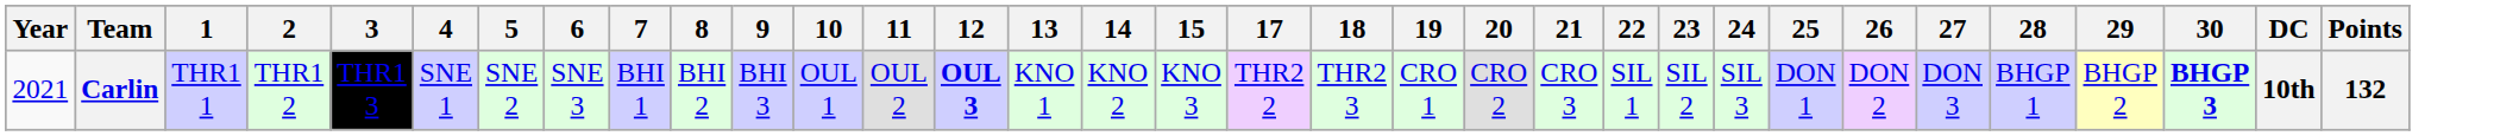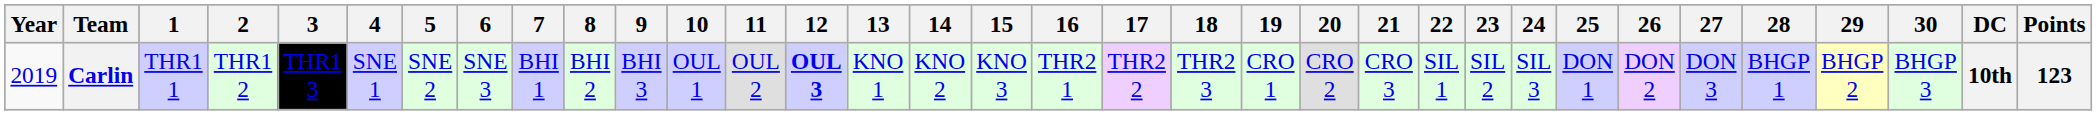 <table class="wikitable" style="text-align:center; font-size:85%;">
 <tr>
 <th>Year</th>
 <th>Team</th>
 <th>1</th>
 <th>2</th>
 <th>3</th>
 <th>4</th>
 <th>5</th>
 <th>6</th>
 <th>7</th>
 <th>8</th>
 <th>9</th>
 <th>10</th>
 <th>11</th>
 <th>12</th>
 <th>13</th>
 <th>14</th>
 <th>15</th>
+<th>16</th>
 <th>17</th>
 <th>18</th>
 <th>19</th>
 <th>20</th>
 <th>21</th>
 <th>22</th>
 <th>23</th>
 <th>24</th>
 <th>25</th>
 <th>26</th>
 <th>27</th>
 <th>28</th>
 <th>29</th>
 <th>30</th>
 <th>DC</th>
 <th>Points</th>
 </tr>
 <tr>
-<td><a href='#'>2021</a></td>
+<td><a href='#'>2019</a></td>
 <th nowrap><a href='#'>Carlin</a></th>
 <td style="background:#CFCFFF;"><a href='#'>THR1<br>1</a><br></td>
 <td style="background:#DFFFDF;"><a href='#'>THR1<br>2</a><br></td>
 <td style="background:#000000; color:#FFFFFF;"><a href='#'><span>THR1<br>3</span></a><br></td>
 <td style="background:#CFCFFF;"><a href='#'>SNE<br>1</a><br></td>
 <td style="background:#DFFFDF;"><a href='#'>SNE<br>2</a><br></td>
 <td style="background:#DFFFDF;"><a href='#'>SNE<br>3</a><br></td>
 <td style="background:#CFCFFF;"><a href='#'>BHI<br>1</a><br></td>
 <td style="background:#DFFFDF;"><a href='#'>BHI<br>2</a><br></td>
 <td style="background:#CFCFFF;"><a href='#'>BHI<br>3</a><br></td>
 <td style="background:#CFCFFF;"><a href='#'>OUL<br>1</a><br></td>
 <td style="background:#DFDFDF;"><a href='#'>OUL<br>2</a><br></td>
 <td style="background:#CFCFFF;"><strong><a href='#'>OUL<br>3</a><br></strong></td>
 <td style="background:#DFFFDF;"><a href='#'>KNO<br>1</a><br></td>
 <td style="background:#DFFFDF;"><a href='#'>KNO<br>2</a><br></td>
 <td style="background:#DFFFDF;"><a href='#'>KNO<br>3</a><br></td>
+<td style="background:#DFFFDF;"><a href='#'>THR2<br>1</a><br></td>
 <td style="background:#EFCFFF;"><a href='#'>THR2<br>2</a><br></td>
 <td style="background:#DFFFDF;"><a href='#'>THR2<br>3</a><br></td>
 <td style="background:#DFFFDF;"><a href='#'>CRO<br>1</a><br></td>
 <td style="background:#DFDFDF;"><a href='#'>CRO<br>2</a><br></td>
 <td style="background:#DFFFDF;"><a href='#'>CRO<br>3</a><br></td>
 <td style="background:#DFFFDF;"><a href='#'>SIL<br>1</a><br></td>
 <td style="background:#DFFFDF;"><a href='#'>SIL<br>2</a><br></td>
 <td style="background:#DFFFDF;"><a href='#'>SIL<br>3</a><br></td>
 <td style="background:#CFCFFF;"><a href='#'>DON<br>1</a><br></td>
 <td style="background:#EFCFFF;"><a href='#'>DON<br>2</a><br></td>
 <td style="background:#CFCFFF;"><a href='#'>DON<br>3</a><br></td>
 <td style="background:#CFCFFF;"><a href='#'>BHGP<br>1</a><br></td>
 <td style="background:#FFFFBF;"><a href='#'>BHGP<br>2</a><br></td>
-<td style="background:#DFFFDF;"><strong><a href='#'>BHGP<br>3</a><br></strong></td>
+<td style="background:#DFFFDF;"><a href='#'>BHGP<br>3</a><br></td>
 <th>10th</th>
-<th>132</th>
+<th>123</th>
 </tr>
 </table>
